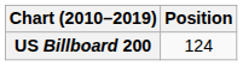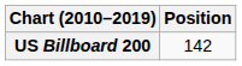 <table class="wikitable plainrowheaders" style="text-align:center">
 <tr>
 <th scope="col">Chart (2010–2019)</th>
 <th scope="col">Position</th>
 </tr>
 <tr>
 <th scope="row">US <em>Billboard</em> 200</th>
-<td>124</td>
+<td>142</td>
 </tr>
 </table>
